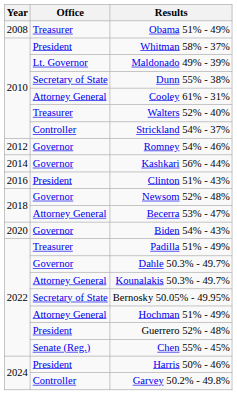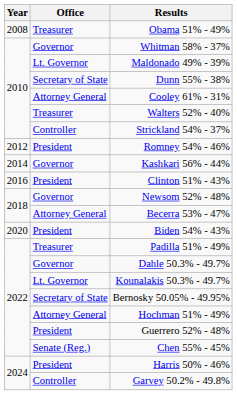 <table class=wikitable>
 <tr>
 <th>Year</th>
 <th>Office</th>
 <th>Results</th>
 </tr>
 <tr>
 <td>2008</td>
 <td><a href='#'>Treasurer</a></td>
 <td align="right" ><a href='#'>Obama</a> 51% - 49%</td>
 </tr>
 <tr>
 <td rowspan=6>2010</td>
-<td><a href='#'>President</a></td>
+<td><a href='#'>Governor</a></td>
 <td align="right" ><a href='#'>Whitman</a> 58% - 37%</td>
 </tr>
 <tr>
 <td><a href='#'>Lt. Governor</a></td>
 <td align="right" ><a href='#'>Maldonado</a> 49% - 39%</td>
 </tr>
 <tr>
 <td><a href='#'>Secretary of State</a></td>
 <td align="right" ><a href='#'>Dunn</a> 55% - 38%</td>
 </tr>
 <tr>
 <td><a href='#'>Attorney General</a></td>
 <td align="right" ><a href='#'>Cooley</a> 61% - 31%</td>
 </tr>
 <tr>
 <td><a href='#'>Treasurer</a></td>
 <td align="right" ><a href='#'>Walters</a> 52% - 40%</td>
 </tr>
 <tr>
 <td><a href='#'>Controller</a></td>
 <td align="right" ><a href='#'>Strickland</a> 54% - 37%</td>
 </tr>
 <tr>
 <td>2012</td>
-<td><a href='#'>Governor</a></td>
+<td><a href='#'>President</a></td>
 <td align="right" ><a href='#'>Romney</a> 54% - 46%</td>
 </tr>
 <tr>
 <td>2014</td>
 <td><a href='#'>Governor</a></td>
 <td align="right" ><a href='#'>Kashkari</a> 56% - 44%</td>
 </tr>
 <tr>
 <td>2016</td>
 <td><a href='#'>President</a></td>
 <td align="right" ><a href='#'>Clinton</a> 51% - 43%</td>
 </tr>
 <tr>
 <td rowspan=2>2018</td>
 <td><a href='#'>Governor</a></td>
 <td align="right" ><a href='#'>Newsom</a> 52% - 48%</td>
 </tr>
 <tr>
 <td><a href='#'>Attorney General</a></td>
 <td align="right" ><a href='#'>Becerra</a> 53% - 47%</td>
 </tr>
 <tr>
 <td>2020</td>
-<td><a href='#'>Governor</a></td>
+<td><a href='#'>President</a></td>
 <td align="right" ><a href='#'>Biden</a> 54% - 43%</td>
 </tr>
 <tr>
 <td rowspan=7>2022</td>
 <td><a href='#'>Treasurer</a></td>
 <td align="right" ><a href='#'>Padilla</a> 51% - 49%</td>
 </tr>
 <tr>
 <td><a href='#'>Governor</a></td>
 <td align="right" ><a href='#'>Dahle</a> 50.3% - 49.7%</td>
 </tr>
 <tr>
-<td><a href='#'>Attorney General</a></td>
+<td><a href='#'>Lt. Governor</a></td>
 <td align="right" ><a href='#'>Kounalakis</a> 50.3% - 49.7%</td>
 </tr>
 <tr>
 <td><a href='#'>Secretary of State</a></td>
 <td align="right" >Bernosky 50.05% - 49.95%</td>
 </tr>
 <tr>
 <td><a href='#'>Attorney General</a></td>
 <td align="right" ><a href='#'>Hochman</a> 51% - 49%</td>
 </tr>
 <tr>
 <td><a href='#'>President</a></td>
 <td align="right" >Guerrero 52% - 48%</td>
 </tr>
 <tr>
 <td><a href='#'>Senate (Reg.)</a></td>
 <td align="right" ><a href='#'>Chen</a> 55% - 45%</td>
 </tr>
 <tr>
 <td rowspan=2>2024</td>
 <td><a href='#'>President</a></td>
 <td align="right" ><a href='#'>Harris</a> 50% - 46%</td>
 </tr>
 <tr>
 <td><a href='#'>Controller</a></td>
 <td align="right" ><a href='#'>Garvey</a> 50.2% - 49.8%</td>
 </tr>
 </table>
